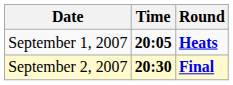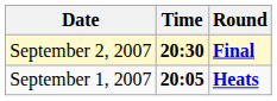 <table class="wikitable">
 <tr>
 <th>Date</th>
 <th>Time</th>
 <th>Round</th>
 </tr>
+<tr style=background:lemonchiffon>
+<td>September 2, 2007</td>
+<td><strong>20:30</strong></td>
+<td><strong><a href='#'>Final</a></strong></td>
+</tr>
 <tr>
 <td>September 1, 2007</td>
 <td><strong>20:05</strong></td>
 <td><strong><a href='#'>Heats</a></strong></td>
 </tr>
-<tr style=background:lemonchiffon>
-<td>September 2, 2007</td>
-<td><strong>20:30</strong></td>
-<td><strong><a href='#'>Final</a></strong></td>
-</tr>
 </table>
